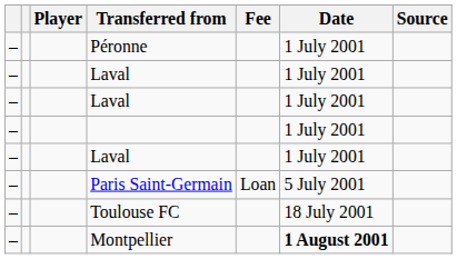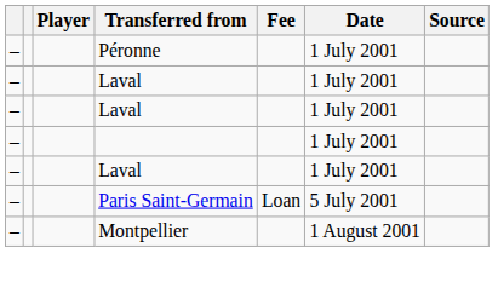 <table class="wikitable plainrowheaders sortable">
 <tr>
 </tr>
 <tr>
 <th></th>
 <th></th>
 <th scope=col>Player</th>
 <th !scope=col>Transferred from</th>
 <th scope=col>Fee</th>
 <th scope=col>Date</th>
 <th scope=col>Source</th>
 </tr>
 <tr>
 <td align=center>–</td>
 <td align=center></td>
 <td></td>
 <td> Péronne</td>
 <td></td>
 <td>1 July 2001</td>
 <td></td>
 </tr>
 <tr>
 <td align=center>–</td>
 <td align=center></td>
 <td></td>
 <td> Laval</td>
 <td></td>
 <td>1 July 2001</td>
 <td></td>
 </tr>
 <tr>
 <td align=center>–</td>
 <td align=center></td>
 <td></td>
 <td> Laval</td>
 <td></td>
 <td>1 July 2001</td>
 <td></td>
 </tr>
 <tr>
 <td align=center>–</td>
 <td align=center></td>
 <td></td>
 <td></td>
 <td></td>
 <td>1 July 2001</td>
 <td></td>
 </tr>
 <tr>
 <td align=center>–</td>
 <td align=center></td>
 <td></td>
 <td> Laval</td>
 <td></td>
 <td>1 July 2001</td>
 <td></td>
 </tr>
 <tr>
 <td align=center>–</td>
 <td align=center></td>
 <td></td>
 <td> <a href='#'>Paris Saint-Germain</a></td>
 <td>Loan</td>
 <td>5 July 2001</td>
 <td></td>
 </tr>
 <tr>
 <td align=center>–</td>
 <td align=center></td>
 <td></td>
-<td> Toulouse FC</td>
-<td></td>
-<td>18 July 2001</td>
-<td></td>
-</tr>
-<tr>
-<td align=center>–</td>
-<td align=center></td>
-<td></td>
 <td> Montpellier</td>
 <td></td>
-<td><strong>1 August 2001</strong></td>
+<td>1 August 2001</td>
 <td></td>
 </tr>
 </table>
